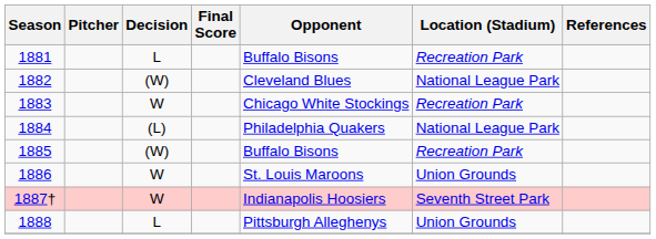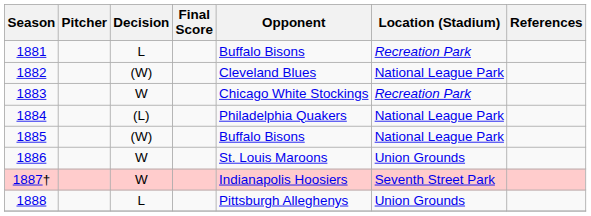 <table class="wikitable sortable">
 <tr>
 <th>Season</th>
 <th>Pitcher</th>
 <th>Decision</th>
 <th>Final<br>Score</th>
 <th>Opponent</th>
 <th>Location (Stadium)</th>
 <th class="unsortable">References</th>
 </tr>
 <tr>
 <td align=center><a href='#'>1881</a></td>
 <td></td>
 <td align=center>L</td>
 <td align=center></td>
 <td><a href='#'>Buffalo Bisons</a></td>
 <td><em><a href='#'>Recreation Park</a></em></td>
 <td align="center"></td>
 </tr>
 <tr>
 <td align=center><a href='#'>1882</a></td>
 <td> </td>
 <td align=center>(W)</td>
 <td align=center></td>
 <td><a href='#'>Cleveland Blues</a></td>
 <td><a href='#'>National League Park</a></td>
 <td align="center"></td>
 </tr>
 <tr>
 <td align=center><a href='#'>1883</a></td>
 <td></td>
 <td align=center>W</td>
 <td align=center></td>
 <td><a href='#'>Chicago White Stockings</a></td>
 <td><em><a href='#'>Recreation Park</a></em></td>
 <td align="center"></td>
 </tr>
 <tr>
 <td align=center><a href='#'>1884</a></td>
 <td> </td>
 <td align=center>(L)</td>
 <td align=center></td>
 <td><a href='#'>Philadelphia Quakers</a></td>
 <td><a href='#'>National League Park</a></td>
 <td align="center"></td>
 </tr>
 <tr>
 <td align=center><a href='#'>1885</a></td>
 <td> </td>
 <td align=center>(W)</td>
 <td align=center></td>
 <td><a href='#'>Buffalo Bisons</a></td>
-<td><em><a href='#'>Recreation Park</a></em></td>
+<td><a href='#'>National League Park</a></td>
 <td align="center"></td>
 </tr>
 <tr>
 <td align=center><a href='#'>1886</a></td>
 <td></td>
 <td align=center>W</td>
 <td align=center></td>
 <td><a href='#'>St. Louis Maroons</a></td>
 <td><a href='#'>Union Grounds</a></td>
 <td align="center"></td>
 </tr>
 <tr>
 <td style="background-color: #FFCCCC" align=center><a href='#'>1887</a>†</td>
 <td style="background-color: #FFCCCC"> </td>
 <td style="background-color: #FFCCCC" align=center>W</td>
 <td style="background-color: #FFCCCC" align=center></td>
 <td style="background-color: #FFCCCC"><a href='#'>Indianapolis Hoosiers</a></td>
 <td style="background-color: #FFCCCC"><a href='#'>Seventh Street Park</a></td>
 <td style="background-color: #FFCCCC" align="center"></td>
 </tr>
 <tr>
 <td align=center><a href='#'>1888</a></td>
 <td></td>
 <td align=center>L</td>
 <td align=center></td>
 <td><a href='#'>Pittsburgh Alleghenys</a></td>
 <td><a href='#'>Union Grounds</a></td>
 <td align="center"></td>
 </tr>
 <tr>
 </tr>
 </table>
